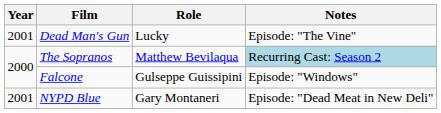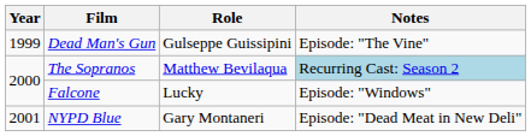 <table class="wikitable">
 <tr>
 <th>Year</th>
 <th>Film</th>
 <th>Role</th>
 <th>Notes</th>
 </tr>
 <tr>
-<td>2001</td>
+<td>1999</td>
 <td><em><a href='#'>Dead Man's Gun</a></em></td>
-<td>Lucky</td>
+<td>Gulseppe Guissipini</td>
 <td>Episode: "The Vine"</td>
 </tr>
 <tr>
 <td rowspan=2>2000</td>
 <td><em><a href='#'>The Sopranos</a></em></td>
 <td><a href='#'>Matthew Bevilaqua</a></td>
 <td style="background: lightblue;">Recurring Cast: <a href='#'>Season 2</a></td>
 </tr>
 <tr>
 <td><em><a href='#'>Falcone</a></em></td>
-<td>Gulseppe Guissipini</td>
+<td>Lucky</td>
 <td>Episode: "Windows"</td>
 </tr>
 <tr>
 <td>2001</td>
 <td><em><a href='#'>NYPD Blue</a></em></td>
 <td>Gary Montaneri</td>
 <td>Episode: "Dead Meat in New Deli"</td>
 </tr>
 </table>
